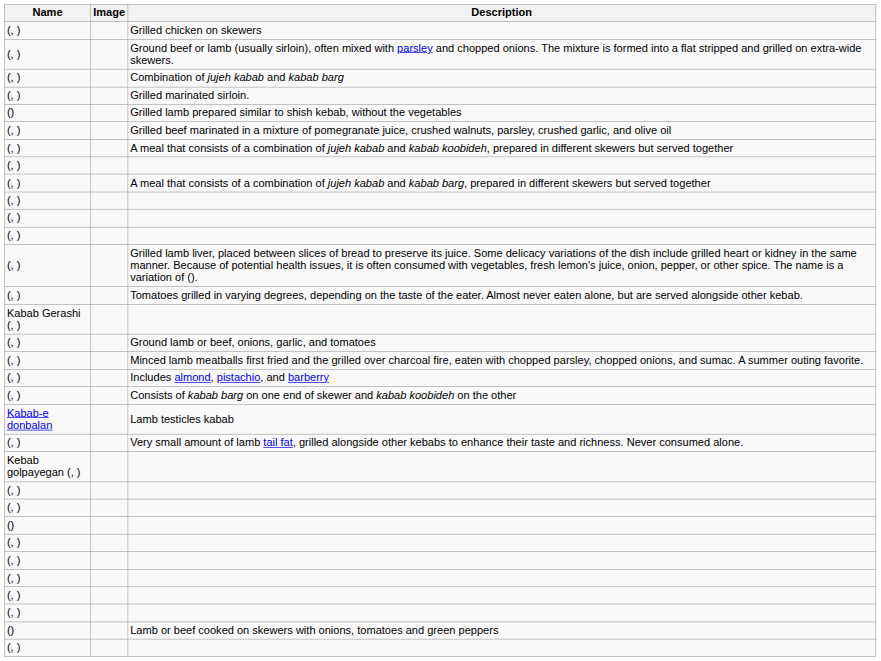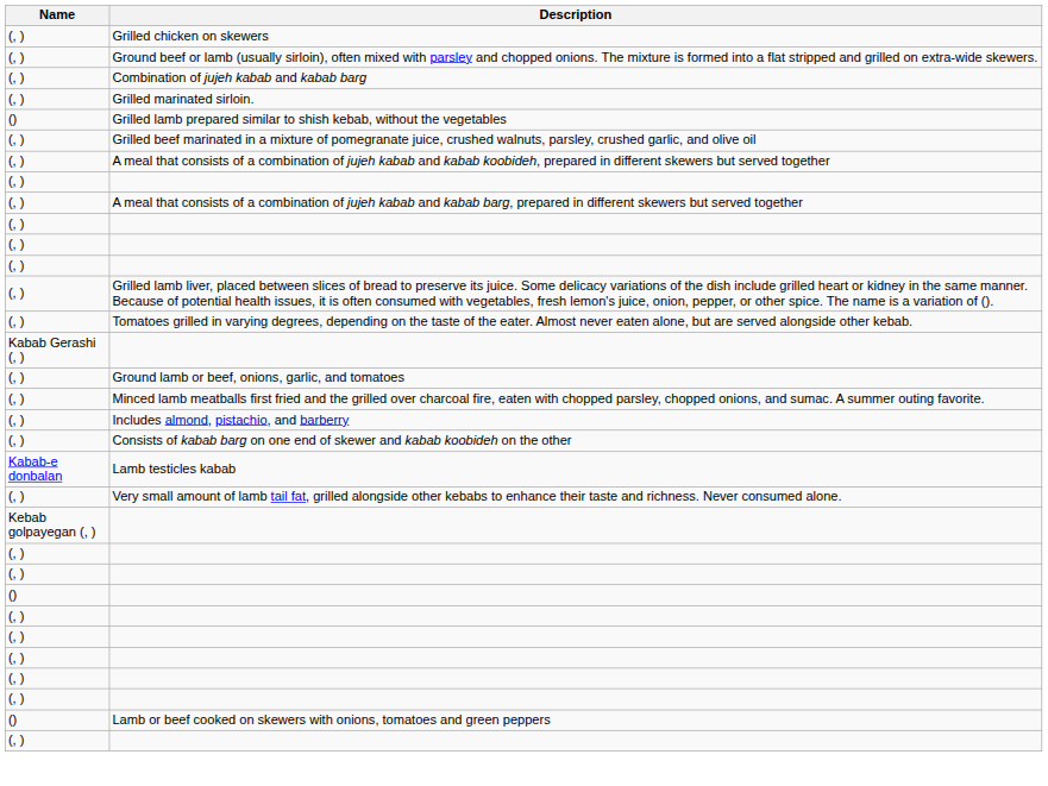 <table class="wikitable sortable" width="100%">
 <tr>
 <th>Name</th>
-<th class="unsortable">Image</th>
 <th>Description</th>
 </tr>
 <tr>
 <td> (, )</td>
-<td></td>
 <td>Grilled chicken on skewers</td>
 </tr>
 <tr>
 <td> (, )</td>
-<td></td>
 <td>Ground beef or lamb (usually sirloin), often mixed with <a href='#'>parsley</a> and chopped onions. The mixture is formed into a flat stripped and grilled on extra-wide skewers.</td>
 </tr>
 <tr>
 <td> (, )</td>
-<td></td>
 <td>Combination of <em>jujeh kabab</em> and <em>kabab barg</em></td>
 </tr>
 <tr>
 <td> (, )</td>
-<td></td>
 <td>Grilled marinated sirloin.</td>
 </tr>
 <tr>
 <td> ()</td>
-<td></td>
 <td>Grilled lamb prepared similar to shish kebab, without the vegetables</td>
 </tr>
 <tr>
 <td> (, )</td>
-<td></td>
 <td>Grilled beef marinated in a mixture of pomegranate juice, crushed walnuts, parsley, crushed garlic, and olive oil</td>
 </tr>
 <tr>
 <td> (, )</td>
-<td></td>
 <td>A meal that consists of a combination of <em>jujeh kabab</em> and <em>kabab koobideh</em>, prepared in different skewers but served together</td>
 </tr>
 <tr>
 <td> (, )</td>
 <td></td>
+</tr>
+<tr>
+<td> (, )</td>
+<td>A meal that consists of a combination of <em>jujeh kabab</em> and <em>kabab barg</em>, prepared in different skewers but served together</td>
+</tr>
+<tr>
+<td> (, )</td>
 <td></td>
 </tr>
 <tr>
 <td> (, )</td>
 <td></td>
-<td>A meal that consists of a combination of <em>jujeh kabab</em> and <em>kabab barg</em>, prepared in different skewers but served together</td>
 </tr>
 <tr>
 <td> (, )</td>
 <td></td>
+</tr>
+<tr>
+<td> (, )</td>
+<td>Grilled lamb liver, placed between slices of bread to preserve its juice. Some delicacy variations of the dish include grilled heart or kidney in the same manner. Because of potential health issues, it is often consumed with vegetables, fresh lemon's juice, onion, pepper, or other spice. The name is a variation of  ().</td>
+</tr>
+<tr>
+<td> (, )</td>
+<td>Tomatoes grilled in varying degrees, depending on the taste of the eater. Almost never eaten alone, but are served alongside other kebab.</td>
+</tr>
+<tr>
+<td>Kabab Gerashi (, )</td>
+<td></td>
+</tr>
+<tr>
+<td> (, )</td>
+<td>Ground lamb or beef, onions, garlic, and tomatoes</td>
+</tr>
+<tr>
+<td> (, )</td>
+<td>Minced lamb meatballs first fried and the grilled over charcoal fire, eaten with chopped parsley, chopped onions, and sumac. A summer outing favorite.</td>
+</tr>
+<tr>
+<td> (, )</td>
+<td>Includes <a href='#'>almond</a>, <a href='#'>pistachio</a>, and <a href='#'>barberry</a></td>
+</tr>
+<tr>
+<td> (, )</td>
+<td>Consists of <em>kabab barg</em> on one end of skewer and <em>kabab koobideh</em> on the other</td>
+</tr>
+<tr>
+<td><a href='#'>Kabab-e donbalan</a></td>
+<td>Lamb testicles kabab</td>
+</tr>
+<tr>
+<td> (, )</td>
+<td>Very small amount of lamb <a href='#'>tail fat</a>, grilled alongside other kebabs to enhance their taste and richness. Never consumed alone.</td>
+</tr>
+<tr>
+<td>Kebab golpayegan (, )</td>
 <td></td>
 </tr>
 <tr>
 <td> (, )</td>
 <td></td>
+</tr>
+<tr>
+<td> (, )</td>
+<td></td>
+</tr>
+<tr>
+<td> ()</td>
 <td></td>
 </tr>
 <tr>
 <td> (, )</td>
 <td></td>
+</tr>
+<tr>
+<td> (, )</td>
 <td></td>
 </tr>
 <tr>
 <td> (, )</td>
 <td></td>
-<td>Grilled lamb liver, placed between slices of bread to preserve its juice. Some delicacy variations of the dish include grilled heart or kidney in the same manner. Because of potential health issues, it is often consumed with vegetables, fresh lemon's juice, onion, pepper, or other spice. The name is a variation of  ().</td>
 </tr>
 <tr>
 <td> (, )</td>
-<td></td>
-<td>Tomatoes grilled in varying degrees, depending on the taste of the eater. Almost never eaten alone, but are served alongside other kebab.</td>
-</tr>
-<tr>
-<td>Kabab Gerashi (, )</td>
-<td></td>
 <td></td>
 </tr>
 <tr>
 <td> (, )</td>
 <td></td>
-<td>Ground lamb or beef, onions, garlic, and tomatoes</td>
-</tr>
-<tr>
-<td> (, )</td>
-<td></td>
-<td>Minced lamb meatballs first fried and the grilled over charcoal fire, eaten with chopped parsley, chopped onions, and sumac. A summer outing favorite.</td>
-</tr>
-<tr>
-<td> (, )</td>
-<td></td>
-<td>Includes <a href='#'>almond</a>, <a href='#'>pistachio</a>, and <a href='#'>barberry</a></td>
-</tr>
-<tr>
-<td> (, )</td>
-<td></td>
-<td>Consists of <em>kabab barg</em> on one end of skewer and <em>kabab koobideh</em> on the other</td>
-</tr>
-<tr>
-<td><a href='#'>Kabab-e donbalan</a></td>
-<td></td>
-<td>Lamb testicles kabab</td>
-</tr>
-<tr>
-<td> (, )</td>
-<td></td>
-<td>Very small amount of lamb <a href='#'>tail fat</a>, grilled alongside other kebabs to enhance their taste and richness. Never consumed alone.</td>
-</tr>
-<tr>
-<td>Kebab golpayegan (, )</td>
-<td></td>
-<td></td>
-</tr>
-<tr>
-<td> (, )</td>
-<td></td>
-<td></td>
-</tr>
-<tr>
-<td> (, )</td>
-<td></td>
-<td></td>
 </tr>
 <tr>
 <td> ()</td>
-<td></td>
-<td></td>
-</tr>
-<tr>
-<td> (, )</td>
-<td></td>
-<td></td>
-</tr>
-<tr>
-<td> (, )</td>
-<td></td>
-<td></td>
-</tr>
-<tr>
-<td> (, )</td>
-<td></td>
-<td></td>
-</tr>
-<tr>
-<td> (, )</td>
-<td></td>
-<td></td>
-</tr>
-<tr>
-<td> (, )</td>
-<td></td>
-<td></td>
-</tr>
-<tr>
-<td> ()</td>
-<td></td>
 <td>Lamb or beef cooked on skewers with onions, tomatoes and green peppers</td>
 </tr>
 <tr>
 <td> (, )</td>
 <td></td>
-<td></td>
 </tr>
 </table>
